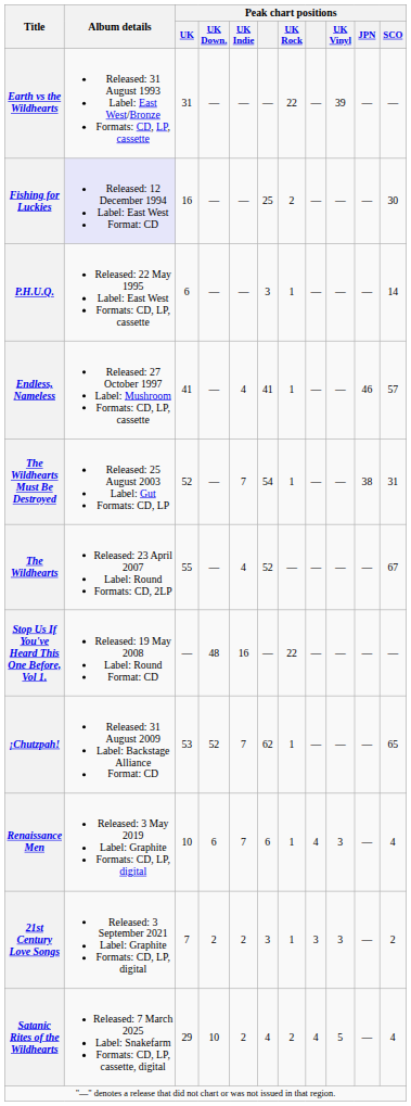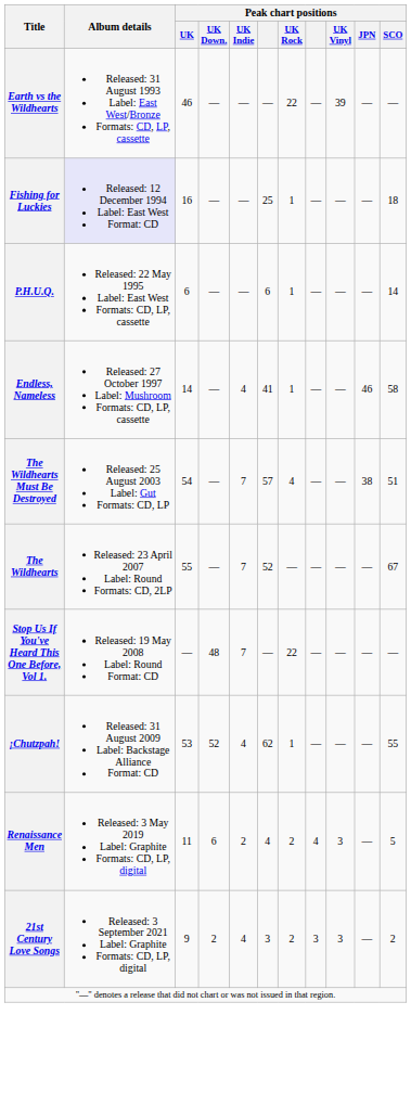 <table class="wikitable plainrowheaders" style="text-align:center;">
 <tr>
 <th scope="col" rowspan="2">Title</th>
 <th scope="col" rowspan="2" style="width:16em;">Album details</th>
 <th scope="col" colspan="9">Peak chart positions</th>
 </tr>
 <tr>
 <th scope="col" style="width:3em;font-size:90%;"><a href='#'>UK</a><br></th>
 <th scope="col" style="width:3em;font-size:90%;"><a href='#'>UK<br>Down.</a><br></th>
 <th scope="col" style="width:3em;font-size:90%;"><a href='#'>UK<br>Indie</a><br></th>
 <th scope="col" style="width:3em;font-size:90%;"><br></th>
 <th scope="col" style="width:3em;font-size:90%;"><a href='#'>UK<br>Rock</a><br></th>
 <th scope="col" style="width:3em;font-size:90%;"><br></th>
 <th scope="col" style="width:3em;font-size:90%;"><a href='#'>UK<br>Vinyl</a><br></th>
 <th scope="col" style="width:3em;font-size:90%;"><a href='#'>JPN</a><br></th>
 <th scope="col" style="width:3em;font-size:90%;"><a href='#'>SCO</a><br></th>
 </tr>
 <tr>
 <th scope="row"><em><a href='#'>Earth vs the Wildhearts</a></em></th>
 <td><br><ul><li>Released: 31 August 1993</li><li>Label: <a href='#'>East West</a>/<a href='#'>Bronze</a></li><li>Formats: <a href='#'>CD</a>, <a href='#'>LP</a>, <a href='#'>cassette</a></li></ul></td>
-<td>31</td>
+<td>46</td>
 <td>—</td>
 <td>—</td>
 <td>—</td>
 <td>22</td>
 <td>—</td>
 <td>39</td>
 <td>—</td>
 <td>—</td>
 </tr>
 <tr>
 <th scope="row"><em><a href='#'>Fishing for Luckies</a></em></th>
 <td style="background: lavender;"><br><ul><li>Released: 12 December 1994</li><li>Label: East West</li><li>Format: CD</li></ul></td>
 <td>16</td>
 <td>—</td>
 <td>—</td>
 <td>25</td>
-<td>2</td>
+<td>1</td>
 <td>—</td>
 <td>—</td>
 <td>—</td>
-<td>30</td>
+<td>18</td>
 </tr>
 <tr>
 <th scope="row"><em><a href='#'>P.H.U.Q.</a></em></th>
 <td><br><ul><li>Released: 22 May 1995</li><li>Label: East West</li><li>Formats: CD, LP, cassette</li></ul></td>
 <td>6</td>
 <td>—</td>
 <td>—</td>
-<td>3</td>
+<td>6</td>
 <td>1</td>
 <td>—</td>
 <td>—</td>
 <td>—</td>
 <td>14</td>
 </tr>
 <tr>
 <th scope="row"><em><a href='#'>Endless, Nameless</a></em></th>
 <td><br><ul><li>Released: 27 October 1997</li><li>Label: <a href='#'>Mushroom</a></li><li>Formats: CD, LP, cassette</li></ul></td>
-<td>41</td>
+<td>14</td>
 <td>—</td>
 <td>4</td>
 <td>41</td>
 <td>1</td>
 <td>—</td>
 <td>—</td>
 <td>46</td>
-<td>57</td>
+<td>58</td>
 </tr>
 <tr>
 <th scope="row"><em><a href='#'>The Wildhearts Must Be Destroyed</a></em></th>
 <td><br><ul><li>Released: 25 August 2003</li><li>Label: <a href='#'>Gut</a></li><li>Formats: CD, LP</li></ul></td>
-<td>52</td>
+<td>54</td>
 <td>—</td>
 <td>7</td>
-<td>54</td>
-<td>1</td>
+<td>57</td>
+<td>4</td>
 <td>—</td>
 <td>—</td>
 <td>38</td>
-<td>31</td>
+<td>51</td>
 </tr>
 <tr>
 <th scope="row"><em><a href='#'>The Wildhearts</a></em></th>
 <td><br><ul><li>Released: 23 April 2007</li><li>Label: Round</li><li>Formats: CD, 2LP</li></ul></td>
 <td>55</td>
 <td>—</td>
-<td>4</td>
+<td>7</td>
 <td>52</td>
 <td>—</td>
 <td>—</td>
 <td>—</td>
 <td>—</td>
 <td>67</td>
 </tr>
 <tr>
 <th scope="row"><em><a href='#'>Stop Us If You've Heard This One Before, Vol 1.</a></em></th>
 <td><br><ul><li>Released: 19 May 2008</li><li>Label: Round</li><li>Format: CD</li></ul></td>
 <td>—</td>
 <td>48</td>
-<td>16</td>
+<td>7</td>
 <td>—</td>
 <td>22</td>
 <td>—</td>
 <td>—</td>
 <td>—</td>
 <td>—</td>
 </tr>
 <tr>
 <th scope="row"><em><a href='#'>¡Chutzpah!</a></em></th>
 <td><br><ul><li>Released: 31 August 2009</li><li>Label: Backstage Alliance</li><li>Format: CD</li></ul></td>
 <td>53</td>
 <td>52</td>
-<td>7</td>
+<td>4</td>
 <td>62</td>
 <td>1</td>
 <td>—</td>
 <td>—</td>
 <td>—</td>
-<td>65</td>
+<td>55</td>
 </tr>
 <tr>
 <th scope="row"><em><a href='#'>Renaissance Men</a></em></th>
 <td><br><ul><li>Released: 3 May 2019</li><li>Label: Graphite</li><li>Formats: CD, LP, <a href='#'>digital</a></li></ul></td>
-<td>10</td>
+<td>11</td>
 <td>6</td>
-<td>7</td>
-<td>6</td>
-<td>1</td>
+<td>2</td>
+<td>4</td>
+<td>2</td>
 <td>4</td>
 <td>3</td>
 <td>—</td>
-<td>4</td>
+<td>5</td>
 </tr>
 <tr>
 <th scope="row"><em><a href='#'>21st Century Love Songs</a></em></th>
 <td><br><ul><li>Released: 3 September 2021</li><li>Label: Graphite</li><li>Formats: CD, LP, digital</li></ul></td>
-<td>7</td>
+<td>9</td>
 <td>2</td>
+<td>4</td>
+<td>3</td>
 <td>2</td>
-<td>3</td>
-<td>1</td>
 <td>3</td>
 <td>3</td>
 <td>—</td>
 <td>2</td>
 </tr>
 <tr>
-<th scope="row"><em><a href='#'>Satanic Rites of the Wildhearts</a></th>
-<td><br><ul><li>Released: 7 March 2025</li><li>Label: Snakefarm</li><li>Formats: CD, LP, cassette, digital</li></ul></td>
-<td>29</td>
-<td>10</td>
-<td>2</td>
-<td>4</td>
-<td>2</td>
-<td>4</td>
-<td>5</td>
-<td>—</td>
-<td>4</td>
-</tr>
-<tr>
 <td align="center" colspan="11" style="font-size: 85%">"—" denotes a release that did not chart or was not issued in that region.</td>
 </tr>
 </table>
